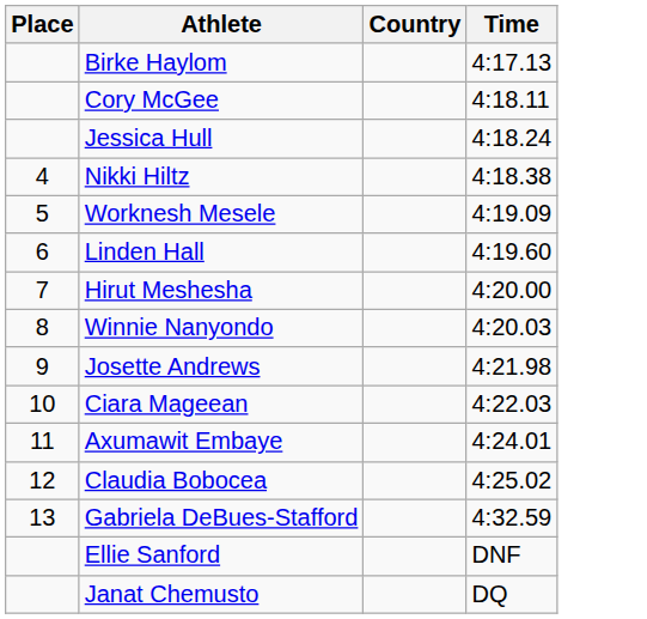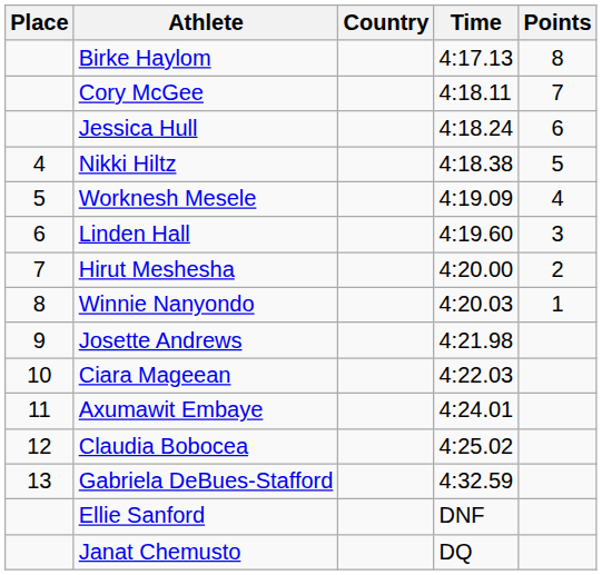 <table class="wikitable">
 <tr>
 <th>Place</th>
 <th>Athlete</th>
 <th>Country</th>
 <th>Time</th>
+<th>Points</th>
 </tr>
 <tr>
 <td align=center></td>
 <td><a href='#'>Birke Haylom</a></td>
 <td></td>
 <td>4:17.13</td>
+<td align=center>8</td>
 </tr>
 <tr>
 <td align=center></td>
 <td><a href='#'>Cory McGee</a></td>
 <td></td>
 <td>4:18.11</td>
+<td align=center>7</td>
 </tr>
 <tr>
 <td align=center></td>
 <td><a href='#'>Jessica Hull</a></td>
 <td></td>
 <td>4:18.24</td>
+<td align=center>6</td>
 </tr>
 <tr>
 <td align=center>4</td>
 <td><a href='#'>Nikki Hiltz</a></td>
 <td></td>
 <td>4:18.38</td>
+<td align=center>5</td>
 </tr>
 <tr>
 <td align=center>5</td>
 <td><a href='#'>Worknesh Mesele</a></td>
 <td></td>
 <td>4:19.09</td>
+<td align=center>4</td>
 </tr>
 <tr>
 <td align=center>6</td>
 <td><a href='#'>Linden Hall</a></td>
 <td></td>
 <td>4:19.60</td>
+<td align=center>3</td>
 </tr>
 <tr>
 <td align=center>7</td>
 <td><a href='#'>Hirut Meshesha</a></td>
 <td></td>
 <td>4:20.00</td>
+<td align=center>2</td>
 </tr>
 <tr>
 <td align=center>8</td>
 <td><a href='#'>Winnie Nanyondo</a></td>
 <td></td>
 <td>4:20.03</td>
+<td align=center>1</td>
 </tr>
 <tr>
 <td align=center>9</td>
 <td><a href='#'>Josette Andrews</a></td>
 <td></td>
 <td>4:21.98</td>
+<td align=center></td>
 </tr>
 <tr>
 <td align=center>10</td>
 <td><a href='#'>Ciara Mageean</a></td>
 <td></td>
 <td>4:22.03</td>
+<td align=center></td>
 </tr>
 <tr>
 <td align=center>11</td>
 <td><a href='#'>Axumawit Embaye</a></td>
 <td></td>
 <td>4:24.01</td>
+<td align=center></td>
 </tr>
 <tr>
 <td align=center>12</td>
 <td><a href='#'>Claudia Bobocea</a></td>
 <td></td>
 <td>4:25.02</td>
+<td align=center></td>
 </tr>
 <tr>
 <td align=center>13</td>
 <td><a href='#'>Gabriela DeBues-Stafford</a></td>
 <td></td>
 <td>4:32.59</td>
+<td align=center></td>
 </tr>
 <tr>
 <td align=center></td>
 <td><a href='#'>Ellie Sanford</a></td>
 <td></td>
 <td>DNF</td>
+<td align=center></td>
 </tr>
 <tr>
 <td align=center></td>
 <td><a href='#'>Janat Chemusto</a></td>
 <td></td>
 <td>DQ</td>
+<td align=center></td>
 </tr>
 </table>
